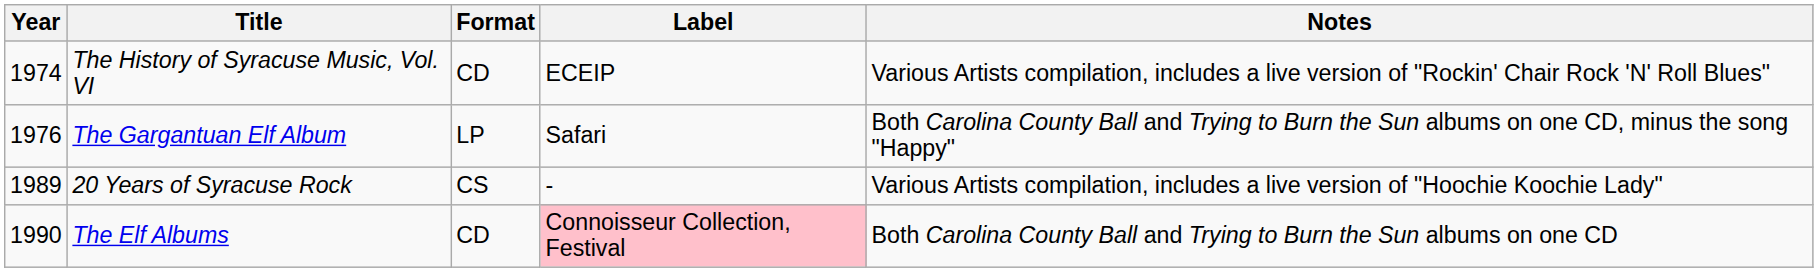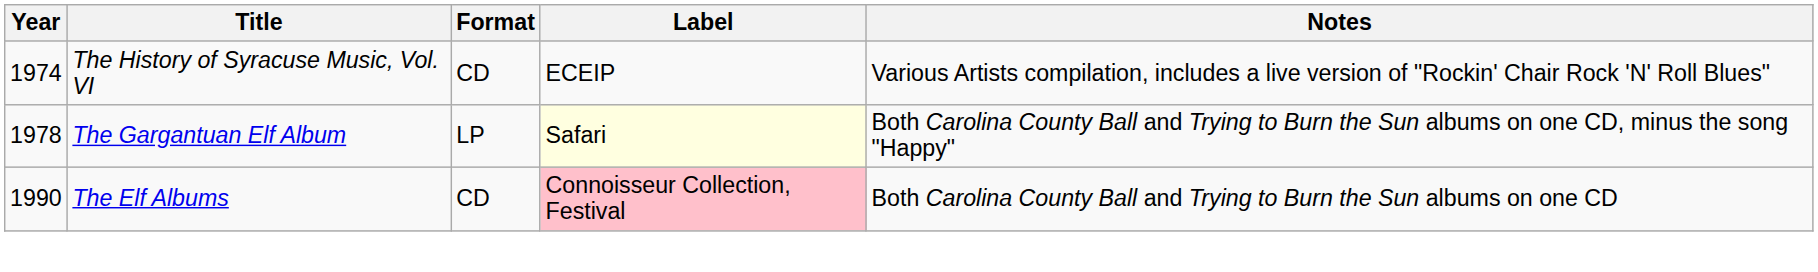 <table class="wikitable" style="text-align:left">
 <tr>
 <th>Year</th>
 <th>Title</th>
 <th>Format</th>
 <th>Label</th>
 <th>Notes</th>
 </tr>
 <tr>
 <td>1974</td>
 <td><em>The History of Syracuse Music, Vol. VI</em></td>
 <td>CD</td>
 <td>ECEIP</td>
 <td>Various Artists compilation, includes a live version of "Rockin' Chair Rock 'N' Roll Blues"</td>
 </tr>
 <tr>
-<td>1976</td>
+<td>1978</td>
 <td><em><a href='#'>The Gargantuan Elf Album</a></em></td>
 <td>LP</td>
-<td>Safari</td>
+<td style="background: lightyellow;">Safari</td>
 <td>Both <em>Carolina County Ball</em> and <em>Trying to Burn the Sun</em> albums on one CD, minus the song "Happy"</td>
-</tr>
-<tr>
-<td>1989</td>
-<td><em>20 Years of Syracuse Rock</em></td>
-<td>CS</td>
-<td>-</td>
-<td>Various Artists compilation, includes a live version of "Hoochie Koochie Lady"</td>
 </tr>
 <tr>
 <td>1990</td>
 <td><em><a href='#'>The Elf Albums</a></em></td>
 <td>CD</td>
 <td style="background: pink;">Connoisseur Collection, Festival</td>
 <td>Both <em>Carolina County Ball</em> and <em>Trying to Burn the Sun</em> albums on one CD</td>
 </tr>
 </table>
